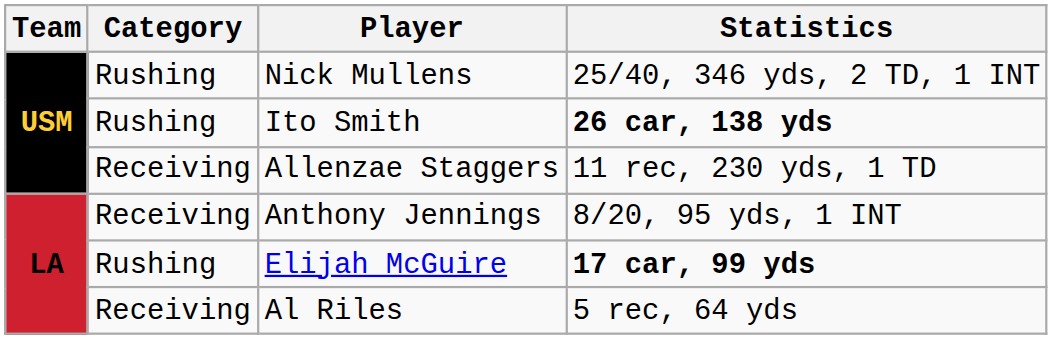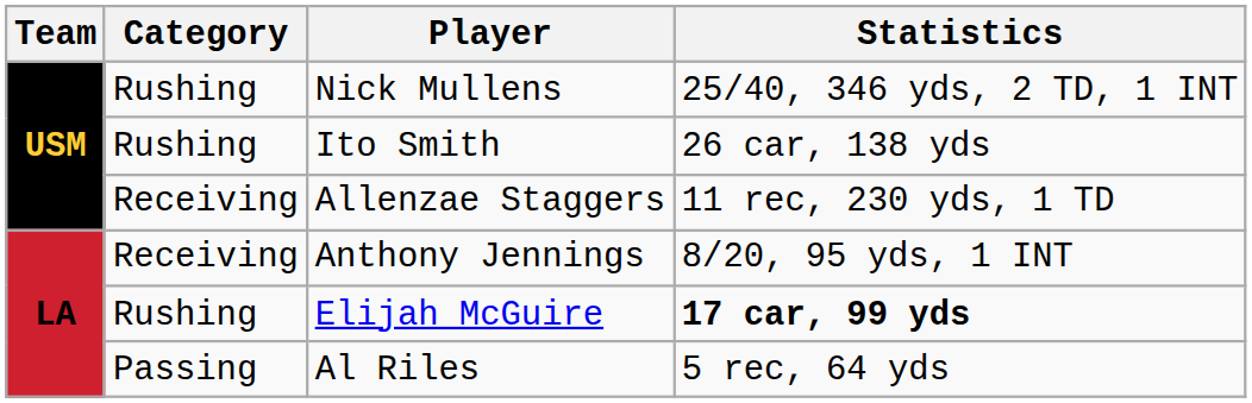 <table class="wikitable">
 <tr>
 <th>Team</th>
 <th>Category</th>
 <th>Player</th>
 <th>Statistics</th>
 </tr>
 <tr>
 <td rowspan=3 style="background:black; color:#ffce34; text-align:center;"><strong>USM</strong></td>
 <td>Rushing</td>
 <td>Nick Mullens</td>
 <td>25/40, 346 yds, 2 TD, 1 INT</td>
 </tr>
 <tr>
 <td>Rushing</td>
 <td>Ito Smith</td>
-<td><strong>26 car, 138 yds</strong></td>
+<td>26 car, 138 yds</td>
 </tr>
 <tr>
 <td>Receiving</td>
 <td>Allenzae Staggers</td>
 <td>11 rec, 230 yds, 1 TD</td>
 </tr>
 <tr>
 <td rowspan=3 style="background:#cf202f; color:#000000; text-align:center;"><strong>LA</strong></td>
 <td>Receiving</td>
 <td>Anthony Jennings</td>
 <td>8/20, 95 yds, 1 INT</td>
 </tr>
 <tr>
 <td>Rushing</td>
 <td><a href='#'>Elijah McGuire</a></td>
 <td><strong>17 car, 99 yds</strong></td>
 </tr>
 <tr>
-<td>Receiving</td>
+<td>Passing</td>
 <td>Al Riles</td>
 <td>5 rec, 64 yds</td>
 </tr>
 </table>
